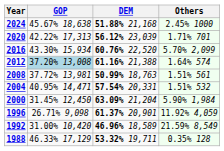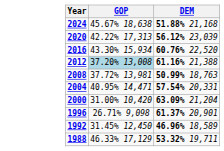 <table class="wikitable" class="toccolours" style="float:right; margin:1em 0 1em 1em; font-size:95%;">
 <tr>
 <th>Year</th>
 <th><a href='#'>GOP</a></th>
 <th><a href='#'>DEM</a></th>
-<th>Others</th>
 </tr>
 <tr>
 <td style="text-align:center"; ><strong><a href='#'>2024</a></strong></td>
 <td style="text-align:center"; >45.67% <em>18,638</em></td>
 <td style="text-align:center"; ><strong>51.88%</strong> <em>21,168</em></td>
-<td style="text-align:center; background:honeyDew;">2.45% <em>1000</em></td>
 </tr>
 <tr>
 <td style="text-align:center"; ><strong><a href='#'>2020</a></strong></td>
 <td style="text-align:center"; >42.22% <em>17,313</em></td>
 <td style="text-align:center"; ><strong>56.12%</strong> <em>23,039</em></td>
-<td style="text-align:center; background:honeyDew;">1.71% <em>701</em></td>
 </tr>
 <tr>
 <td style="text-align:center"; ><strong><a href='#'>2016</a></strong></td>
 <td style="text-align:center"; >43.30% <em>15,934</em></td>
 <td style="text-align:center"; ><strong>60.76%</strong> <em>22,520</em></td>
-<td style="text-align:center; background:honeyDew;">5.70% <em>2,099</em></td>
 </tr>
 <tr>
 <td style="text-align:center"; ><strong><a href='#'>2012</a></strong></td>
 <td style="background: lightblue; text-align:center"; >37.20% <em>13,008</em></td>
 <td style="text-align:center"; ><strong>61.16%</strong> <em>21,388</em></td>
-<td style="text-align:center; background:honeyDew;">1.64% <em>574</em></td>
 </tr>
 <tr>
 <td style="text-align:center"; ><strong><a href='#'>2008</a></strong></td>
 <td style="text-align:center"; >37.72% <em>13,981</em></td>
 <td style="text-align:center"; ><strong>50.99%</strong> <em>18,763</em></td>
-<td style="text-align:center; background:honeyDew;">1.51% <em>561</em></td>
 </tr>
 <tr>
 <td style="text-align:center"; ><strong><a href='#'>2004</a></strong></td>
 <td style="text-align:center"; >40.95% <em>14,471</em></td>
 <td style="text-align:center"; ><strong>57.54%</strong> <em>20,331</em></td>
-<td style="text-align:center; background:honeyDew;">1.51% <em>532</em></td>
 </tr>
 <tr>
 <td style="text-align:center"; ><strong><a href='#'>2000</a></strong></td>
-<td style="text-align:center"; >31.45% <em>12,450</em></td>
+<td style="text-align:center"; >31.00% <em>10,420</em></td>
 <td style="text-align:center"; ><strong>63.09%</strong> <em>21,204</em></td>
-<td style="text-align:center; background:honeyDew;">5.90% <em>1,984</em></td>
 </tr>
 <tr>
 <td style="text-align:center"; ><strong><a href='#'>1996</a></strong></td>
 <td style="text-align:center"; >26.71% <em>9,098</em></td>
 <td style="text-align:center"; ><strong>61.37%</strong> <em>20,901</em></td>
-<td style="text-align:center; background:honeyDew;">11.92% <em>4,059</em></td>
 </tr>
 <tr>
 <td style="text-align:center"; ><strong><a href='#'>1992</a></strong></td>
-<td style="text-align:center"; >31.00% <em>10,420</em></td>
+<td style="text-align:center"; >31.45% <em>12,450</em></td>
 <td style="text-align:center"; ><strong>46.96%</strong> <em>18,589</em></td>
-<td style="text-align:center; background:honeyDew;">21.59% <em>8,549</em></td>
 </tr>
 <tr>
 <td style="text-align:center"; ><strong><a href='#'>1988</a></strong></td>
 <td style="text-align:center"; >46.33% <em>17,129</em></td>
 <td style="text-align:center"; ><strong>53.32%</strong> <em>19,711</em></td>
-<td style="text-align:center; background:honeyDew;">0.35% <em>128</em></td>
 </tr>
 </table>
